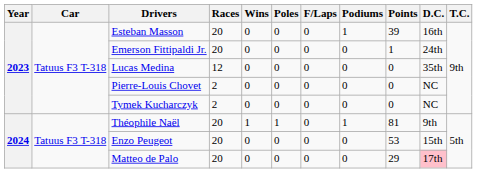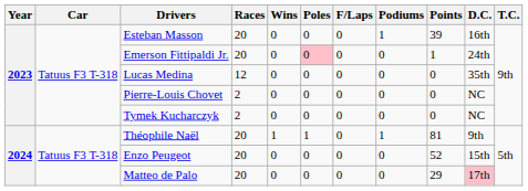 <table class="wikitable" style="font-size:85%">
 <tr>
 <th>Year</th>
 <th>Car</th>
 <th>Drivers</th>
 <th>Races</th>
 <th>Wins</th>
 <th>Poles</th>
 <th>F/Laps</th>
 <th>Podiums</th>
 <th>Points</th>
 <th>D.C.</th>
 <th>T.C.</th>
 </tr>
 <tr>
 <th rowspan="5"><a href='#'>2023</a></th>
 <td rowspan="5"><a href='#'>Tatuus F3 T-318</a></td>
 <td> <a href='#'>Esteban Masson</a></td>
 <td>20</td>
 <td>0</td>
 <td>0</td>
 <td>0</td>
 <td>1</td>
 <td>39</td>
 <td>16th</td>
 <td rowspan="5">9th</td>
 </tr>
 <tr>
 <td> <a href='#'>Emerson Fittipaldi Jr.</a></td>
 <td>20</td>
 <td>0</td>
-<td>0</td>
+<td style="background: pink;">0</td>
 <td>0</td>
 <td>0</td>
 <td>1</td>
 <td>24th</td>
 </tr>
 <tr>
 <td> <a href='#'>Lucas Medina</a></td>
 <td>12</td>
 <td>0</td>
 <td>0</td>
 <td>0</td>
 <td>0</td>
 <td>0</td>
 <td>35th</td>
 </tr>
 <tr>
 <td> <a href='#'>Pierre-Louis Chovet</a></td>
 <td>2</td>
 <td>0</td>
 <td>0</td>
 <td>0</td>
 <td>0</td>
 <td>0</td>
 <td>NC</td>
 </tr>
 <tr>
 <td> <a href='#'>Tymek Kucharczyk</a></td>
 <td>2</td>
 <td>0</td>
 <td>0</td>
 <td>0</td>
 <td>0</td>
 <td>0</td>
 <td>NC</td>
 </tr>
 <tr>
 <th rowspan="3"><a href='#'>2024</a></th>
 <td rowspan="3"><a href='#'>Tatuus F3 T-318</a></td>
 <td> <a href='#'>Théophile Naël</a></td>
 <td>20</td>
 <td>1</td>
 <td>1</td>
 <td>0</td>
 <td>1</td>
 <td>81</td>
 <td>9th</td>
 <td rowspan="3">5th</td>
 </tr>
 <tr>
 <td> <a href='#'>Enzo Peugeot</a></td>
 <td>20</td>
 <td>0</td>
 <td>0</td>
 <td>0</td>
 <td>0</td>
-<td>53</td>
+<td>52</td>
 <td>15th</td>
 </tr>
 <tr>
 <td> <a href='#'>Matteo de Palo</a></td>
 <td>20</td>
 <td>0</td>
 <td>0</td>
 <td>0</td>
 <td>0</td>
 <td>29</td>
 <td style="background: pink;">17th</td>
 </tr>
 </table>
